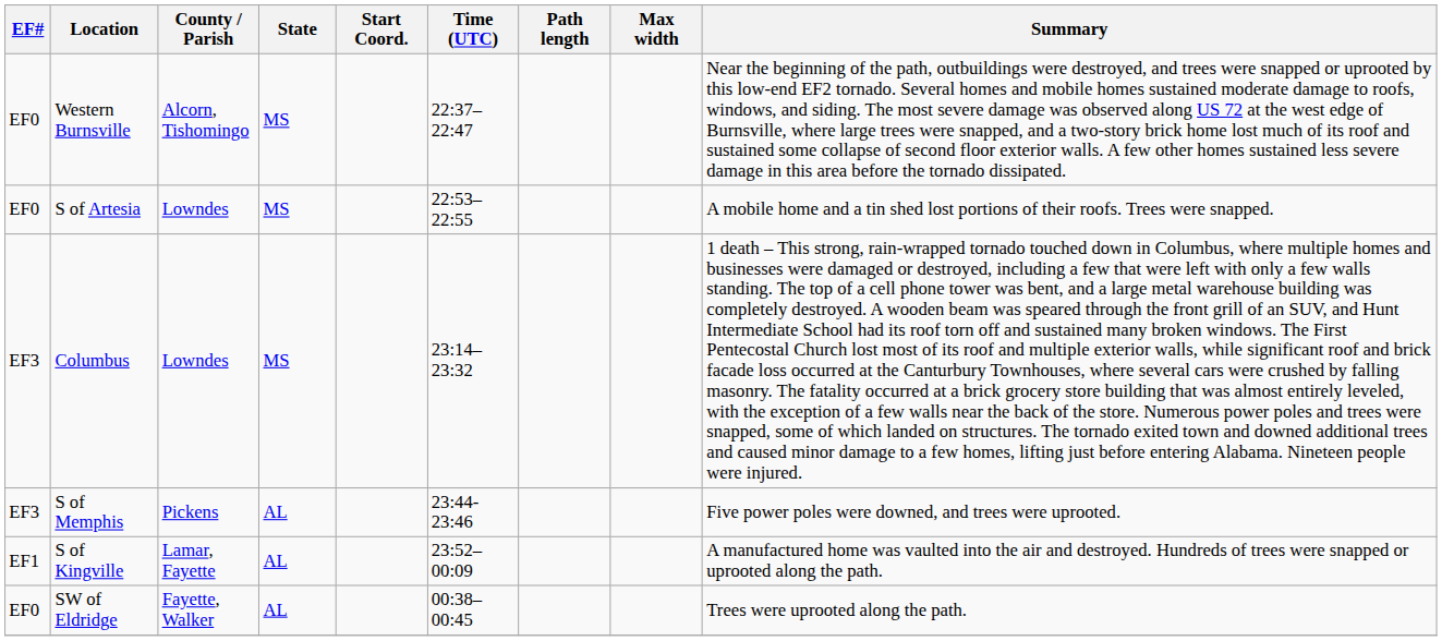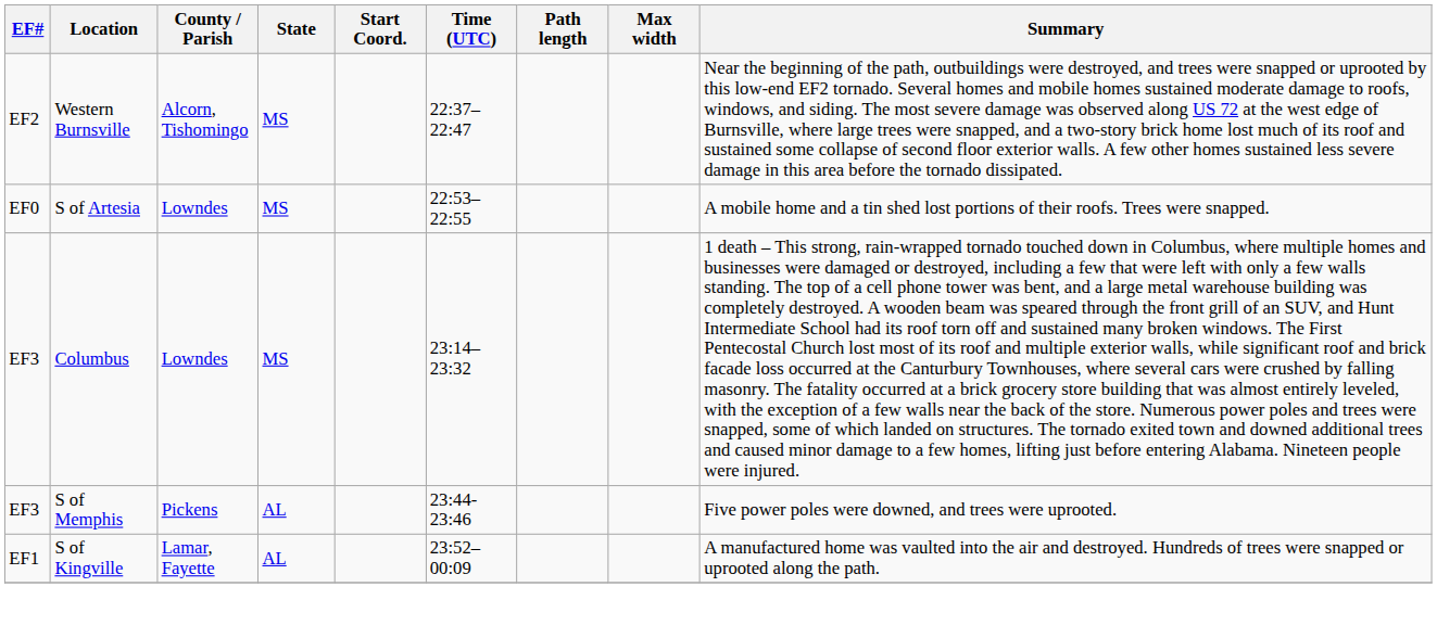 <table class="wikitable sortable" style="width:100%;">
 <tr>
 <th scope="col"  style="width:3%; text-align:center;"><a href='#'>EF#</a></th>
 <th scope="col"  style="width:7%; text-align:center;" class="unsortable">Location</th>
 <th scope="col"  style="width:6%; text-align:center;" class="unsortable">County / Parish</th>
 <th scope="col"  style="width:5%; text-align:center;">State</th>
 <th scope="col"  style="width:6%; text-align:center;">Start Coord.</th>
 <th scope="col"  style="width:6%; text-align:center;">Time (<a href='#'>UTC</a>)</th>
 <th scope="col"  style="width:6%; text-align:center;">Path length</th>
 <th scope="col"  style="width:6%; text-align:center;">Max width</th>
 <th scope="col" class="unsortable" style="width:48%; text-align:center;">Summary</th>
 </tr>
 <tr>
-<td bgcolor=>EF0</td>
+<td bgcolor=>EF2</td>
 <td>Western <a href='#'>Burnsville</a></td>
 <td><a href='#'>Alcorn</a>, <a href='#'>Tishomingo</a></td>
 <td><a href='#'>MS</a></td>
 <td></td>
 <td>22:37–22:47</td>
 <td></td>
 <td></td>
 <td>Near the beginning of the path, outbuildings were destroyed, and trees were snapped or uprooted by this low-end EF2 tornado. Several homes and mobile homes sustained moderate damage to roofs, windows, and siding. The most severe damage was observed along <a href='#'>US 72</a> at the west edge of Burnsville, where large trees were snapped, and a two-story brick home lost much of its roof and sustained some collapse of second floor exterior walls. A few other homes sustained less severe damage in this area before the tornado dissipated. </td>
 </tr>
 <tr>
 <td bgcolor=>EF0</td>
 <td>S of <a href='#'>Artesia</a></td>
 <td><a href='#'>Lowndes</a></td>
 <td><a href='#'>MS</a></td>
 <td></td>
 <td>22:53–22:55</td>
 <td></td>
 <td></td>
 <td>A mobile home and a tin shed lost portions of their roofs. Trees were snapped.</td>
 </tr>
 <tr>
 <td bgcolor=>EF3</td>
 <td><a href='#'>Columbus</a></td>
 <td><a href='#'>Lowndes</a></td>
 <td><a href='#'>MS</a></td>
 <td></td>
 <td>23:14–23:32</td>
 <td></td>
 <td></td>
 <td>1 death – This strong, rain-wrapped tornado touched down in Columbus, where multiple homes and businesses were damaged or destroyed, including a few that were left with only a few walls standing. The top of a cell phone tower was bent, and a large metal warehouse building was completely destroyed. A wooden beam was speared through the front grill of an SUV, and Hunt Intermediate School had its roof torn off and sustained many broken windows. The First Pentecostal Church lost most of its roof and multiple exterior walls, while significant roof and brick facade loss occurred at the Canturbury Townhouses, where several cars were crushed by falling masonry. The fatality occurred at a brick grocery store building that was almost entirely leveled, with the exception of a few walls near the back of the store. Numerous power poles and trees were snapped, some of which landed on structures. The tornado exited town and downed additional trees and caused minor damage to a few homes, lifting just before entering Alabama. Nineteen people were injured.</td>
 </tr>
 <tr>
 <td bgcolor=>EF3</td>
 <td>S of <a href='#'>Memphis</a></td>
 <td><a href='#'>Pickens</a></td>
 <td><a href='#'>AL</a></td>
 <td></td>
 <td>23:44-23:46</td>
 <td></td>
 <td></td>
 <td>Five power poles were downed, and trees were uprooted.</td>
 </tr>
 <tr>
 <td bgcolor=>EF1</td>
 <td>S of <a href='#'>Kingville</a></td>
 <td><a href='#'>Lamar</a>, <a href='#'>Fayette</a></td>
 <td><a href='#'>AL</a></td>
 <td></td>
 <td>23:52–00:09</td>
 <td></td>
 <td></td>
 <td>A manufactured home was vaulted into the air and destroyed. Hundreds of trees were snapped or uprooted along the path.</td>
 </tr>
 <tr>
-<td bgcolor=>EF0</td>
-<td>SW of <a href='#'>Eldridge</a></td>
-<td><a href='#'>Fayette</a>, <a href='#'>Walker</a></td>
-<td><a href='#'>AL</a></td>
-<td></td>
-<td>00:38–00:45</td>
-<td></td>
-<td></td>
-<td>Trees were uprooted along the path.</td>
-</tr>
-<tr>
 </tr>
 </table>
